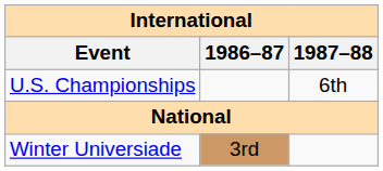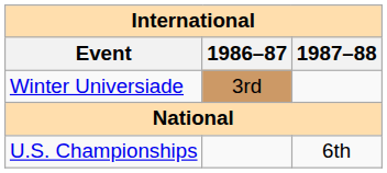 <table class="wikitable" style="text-align:center">
 <tr>
 <th style="background-color: #ffdead; " colspan=3 align=center><strong>International</strong></th>
 </tr>
 <tr>
 <th>Event</th>
 <th>1986–87</th>
 <th>1987–88</th>
 </tr>
 <tr>
-<td align=left><a href='#'>U.S. Championships</a></td>
+<td align=left><a href='#'>Winter Universiade</a></td>
+<td bgcolor=cc9966>3rd</td>
 <td></td>
-<td>6th</td>
 </tr>
 <tr>
 <th style="background-color: #ffdead; " colspan=3 align=center><strong>National</strong></th>
 </tr>
 <tr>
-<td align=left><a href='#'>Winter Universiade</a></td>
-<td bgcolor=cc9966>3rd</td>
+<td align=left><a href='#'>U.S. Championships</a></td>
 <td></td>
+<td>6th</td>
 </tr>
 </table>
